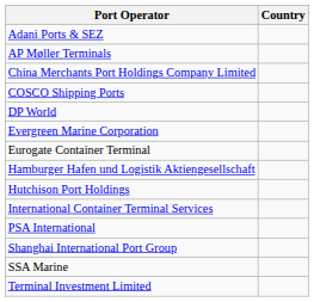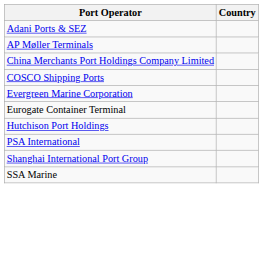 <table class="wikitable sortable">
 <tr>
 <th>Port Operator</th>
 <th>Country</th>
 </tr>
 <tr>
 <td><a href='#'>Adani Ports & SEZ</a></td>
 <td></td>
 </tr>
 <tr>
 <td><a href='#'>AP Møller Terminals</a></td>
 <td></td>
 </tr>
 <tr>
 <td><a href='#'>China Merchants Port Holdings Company Limited</a></td>
 <td></td>
 </tr>
 <tr>
 <td><a href='#'>COSCO Shipping Ports</a></td>
 <td></td>
 </tr>
 <tr>
-<td><a href='#'>DP World</a></td>
-<td></td>
-</tr>
-<tr>
 <td><a href='#'>Evergreen Marine Corporation</a></td>
 <td></td>
 </tr>
 <tr>
 <td>Eurogate Container Terminal</td>
 <td></td>
 </tr>
 <tr>
-<td><a href='#'>Hamburger Hafen und Logistik Aktiengesellschaft</a></td>
-<td></td>
-</tr>
-<tr>
 <td><a href='#'>Hutchison Port Holdings</a></td>
-<td></td>
-</tr>
-<tr>
-<td><a href='#'>International Container Terminal Services</a></td>
 <td></td>
 </tr>
 <tr>
 <td><a href='#'>PSA International</a></td>
 <td></td>
 </tr>
 <tr>
 <td><a href='#'>Shanghai International Port Group</a></td>
 <td></td>
 </tr>
 <tr>
 <td>SSA Marine</td>
 <td></td>
 </tr>
-<tr>
-<td><a href='#'>Terminal Investment Limited</a></td>
-<td></td>
-</tr>
 </table>
